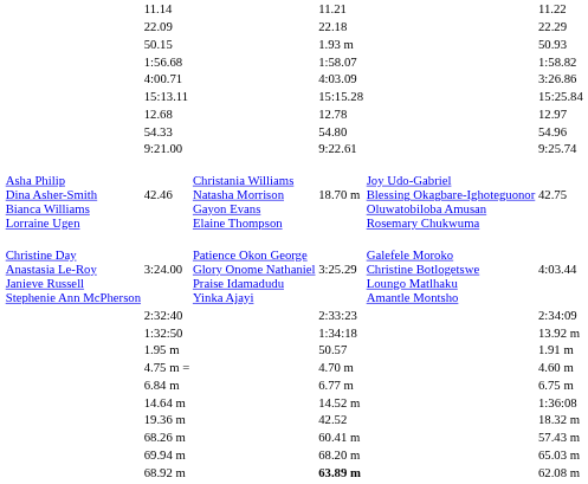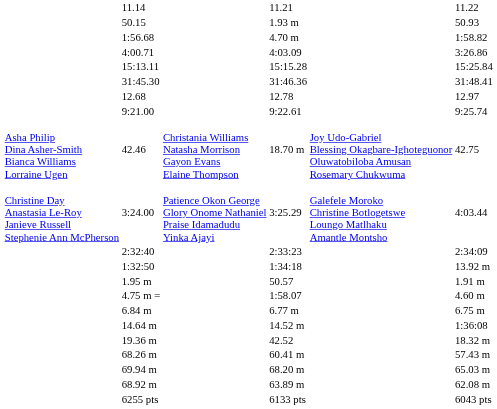 <table>
 <tr>
 <td></td>
 <td></td>
 <td>11.14</td>
 <td></td>
 <td>11.21</td>
 <td></td>
 <td>11.22 </td>
-</tr>
-<tr>
-<td></td>
-<td></td>
-<td>22.09 </td>
-<td></td>
-<td>22.18 </td>
-<td></td>
-<td>22.29</td>
 </tr>
 <tr>
 <td></td>
 <td></td>
 <td>50.15 </td>
 <td></td>
 <td>1.93 m</td>
 <td></td>
 <td>50.93</td>
 </tr>
 <tr>
 <td></td>
 <td></td>
 <td>1:56.68 </td>
 <td></td>
-<td>1:58.07</td>
+<td>4.70 m</td>
 <td></td>
 <td>1:58.82 </td>
 </tr>
 <tr>
 <td></td>
 <td></td>
 <td>4:00.71  </td>
 <td></td>
 <td>4:03.09 </td>
 <td></td>
 <td>3:26.86 </td>
 </tr>
 <tr>
 <td></td>
 <td></td>
 <td>15:13.11</td>
 <td></td>
 <td>15:15.28</td>
 <td></td>
 <td>15:25.84</td>
 </tr>
 <tr>
 <td></td>
 <td></td>
+<td>31:45.30</td>
+<td></td>
+<td>31:46.36 </td>
+<td></td>
+<td>31:48.41</td>
+</tr>
+<tr>
+<td></td>
+<td></td>
 <td>12.68</td>
 <td></td>
 <td>12.78</td>
 <td></td>
 <td>12.97</td>
-</tr>
-<tr>
-<td></td>
-<td></td>
-<td>54.33</td>
-<td></td>
-<td>54.80</td>
-<td></td>
-<td>54.96</td>
 </tr>
 <tr>
 <td></td>
 <td></td>
 <td>9:21.00</td>
 <td></td>
 <td>9:22.61</td>
 <td></td>
 <td>9:25.74</td>
 </tr>
 <tr>
 <td></td>
 <td><br><a href='#'>Asha Philip</a><br><a href='#'>Dina Asher-Smith</a><br><a href='#'>Bianca Williams</a><br><a href='#'>Lorraine Ugen</a></td>
 <td>42.46 </td>
 <td><br><a href='#'>Christania Williams</a><br><a href='#'>Natasha Morrison</a><br><a href='#'>Gayon Evans</a><br><a href='#'>Elaine Thompson</a></td>
 <td>18.70 m </td>
 <td><br><a href='#'>Joy Udo-Gabriel</a><br><a href='#'>Blessing Okagbare-Ighoteguonor</a><br><a href='#'>Oluwatobiloba Amusan</a><br><a href='#'>Rosemary Chukwuma</a></td>
 <td>42.75</td>
 </tr>
 <tr>
 <td></td>
 <td><br><a href='#'>Christine Day</a><br><a href='#'>Anastasia Le-Roy</a><br><a href='#'>Janieve Russell</a><br><a href='#'>Stephenie Ann McPherson</a></td>
 <td>3:24.00</td>
 <td><br><a href='#'>Patience Okon George</a><br><a href='#'>Glory Onome Nathaniel</a><br><a href='#'>Praise Idamadudu</a><br><a href='#'>Yinka Ajayi</a></td>
 <td>3:25.29</td>
 <td><br><a href='#'>Galefele Moroko</a><br><a href='#'>Christine Botlogetswe</a><br><a href='#'>Loungo Matlhaku</a><br><a href='#'>Amantle Montsho</a></td>
 <td>4:03.44 </td>
 </tr>
 <tr>
 <td></td>
 <td></td>
 <td>2:32:40</td>
 <td></td>
 <td>2:33:23</td>
 <td></td>
 <td>2:34:09</td>
 </tr>
 <tr>
 <td></td>
 <td></td>
 <td>1:32:50</td>
 <td></td>
 <td>1:34:18</td>
 <td></td>
 <td>13.92 m</td>
 </tr>
 <tr>
 <td></td>
 <td></td>
 <td>1.95 m </td>
 <td></td>
 <td>50.57 </td>
 <td></td>
 <td>1.91 m </td>
 </tr>
 <tr>
 <td></td>
 <td></td>
 <td>4.75 m  =</td>
 <td></td>
-<td>4.70 m</td>
+<td>1:58.07</td>
 <td></td>
 <td>4.60 m</td>
 </tr>
 <tr>
 <td></td>
 <td></td>
 <td>6.84 m</td>
 <td></td>
 <td>6.77 m</td>
 <td></td>
 <td>6.75 m</td>
 </tr>
 <tr>
 <td></td>
 <td></td>
 <td>14.64 m </td>
 <td></td>
 <td>14.52 m </td>
 <td></td>
 <td>1:36:08</td>
 </tr>
 <tr>
 <td></td>
 <td></td>
 <td>19.36 m </td>
 <td></td>
 <td>42.52</td>
 <td></td>
 <td>18.32 m</td>
 </tr>
 <tr>
 <td></td>
 <td></td>
 <td>68.26 m </td>
 <td></td>
 <td>60.41 m</td>
 <td></td>
 <td>57.43 m</td>
 </tr>
 <tr>
 <td></td>
 <td></td>
 <td>69.94 m</td>
 <td></td>
 <td>68.20 m</td>
 <td></td>
 <td>65.03 m</td>
 </tr>
 <tr>
 <td></td>
 <td></td>
 <td>68.92 m  </td>
 <td></td>
-<td><strong>63.89 m</strong></td>
+<td>63.89 m</td>
 <td></td>
 <td>62.08 m</td>
 </tr>
+<tr>
+<td></td>
+<td></td>
+<td>6255 pts</td>
+<td></td>
+<td>6133 pts </td>
+<td></td>
+<td>6043 pts </td>
+</tr>
 </table>
